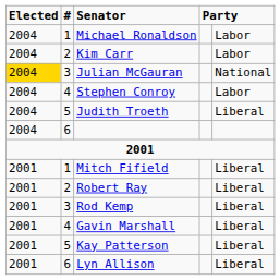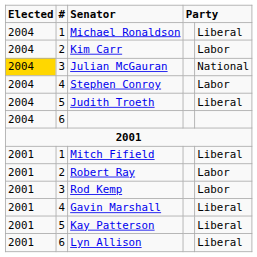 <table class="wikitable" style="float:right">
 <tr>
 <td><strong>Elected</strong></td>
 <td><strong>#</strong></td>
 <td><strong>Senator</strong></td>
 <td colspan="2"><strong>Party</strong></td>
 </tr>
 <tr>
 <td>2004</td>
 <td>1</td>
 <td><a href='#'>Michael Ronaldson</a></td>
 <td> </td>
-<td>Labor</td>
+<td>Liberal</td>
 </tr>
 <tr>
 <td>2004</td>
 <td>2</td>
 <td><a href='#'>Kim Carr</a></td>
 <td> </td>
 <td>Labor</td>
 </tr>
 <tr>
 <td style="background: gold;">2004</td>
 <td>3</td>
 <td><a href='#'>Julian McGauran</a></td>
 <td> </td>
 <td>National</td>
 </tr>
 <tr>
 <td>2004</td>
 <td>4</td>
 <td><a href='#'>Stephen Conroy</a></td>
 <td> </td>
 <td>Labor</td>
 </tr>
 <tr>
 <td>2004</td>
 <td>5</td>
 <td><a href='#'>Judith Troeth</a></td>
 <td> </td>
 <td>Liberal</td>
 </tr>
 <tr>
 <td>2004</td>
 <td>6</td>
 <td></td>
 <td> </td>
 <td></td>
 </tr>
 <tr>
 <td colspan="5" align="center"><strong>2001</strong></td>
 </tr>
 <tr>
 <td>2001</td>
 <td>1</td>
 <td><a href='#'>Mitch Fifield</a></td>
 <td> </td>
 <td>Liberal</td>
 </tr>
 <tr>
 <td>2001</td>
 <td>2</td>
 <td><a href='#'>Robert Ray</a></td>
 <td> </td>
-<td>Liberal</td>
+<td>Labor</td>
 </tr>
 <tr>
 <td>2001</td>
 <td>3</td>
 <td><a href='#'>Rod Kemp</a></td>
 <td> </td>
-<td>Liberal</td>
+<td>Labor</td>
 </tr>
 <tr>
 <td>2001</td>
 <td>4</td>
 <td><a href='#'>Gavin Marshall</a></td>
 <td> </td>
 <td>Liberal</td>
 </tr>
 <tr>
 <td>2001</td>
 <td>5</td>
 <td><a href='#'>Kay Patterson</a></td>
 <td> </td>
 <td>Liberal</td>
 </tr>
 <tr>
 <td>2001</td>
 <td>6</td>
 <td><a href='#'>Lyn Allison</a></td>
 <td> </td>
 <td>Liberal</td>
 </tr>
 </table>
